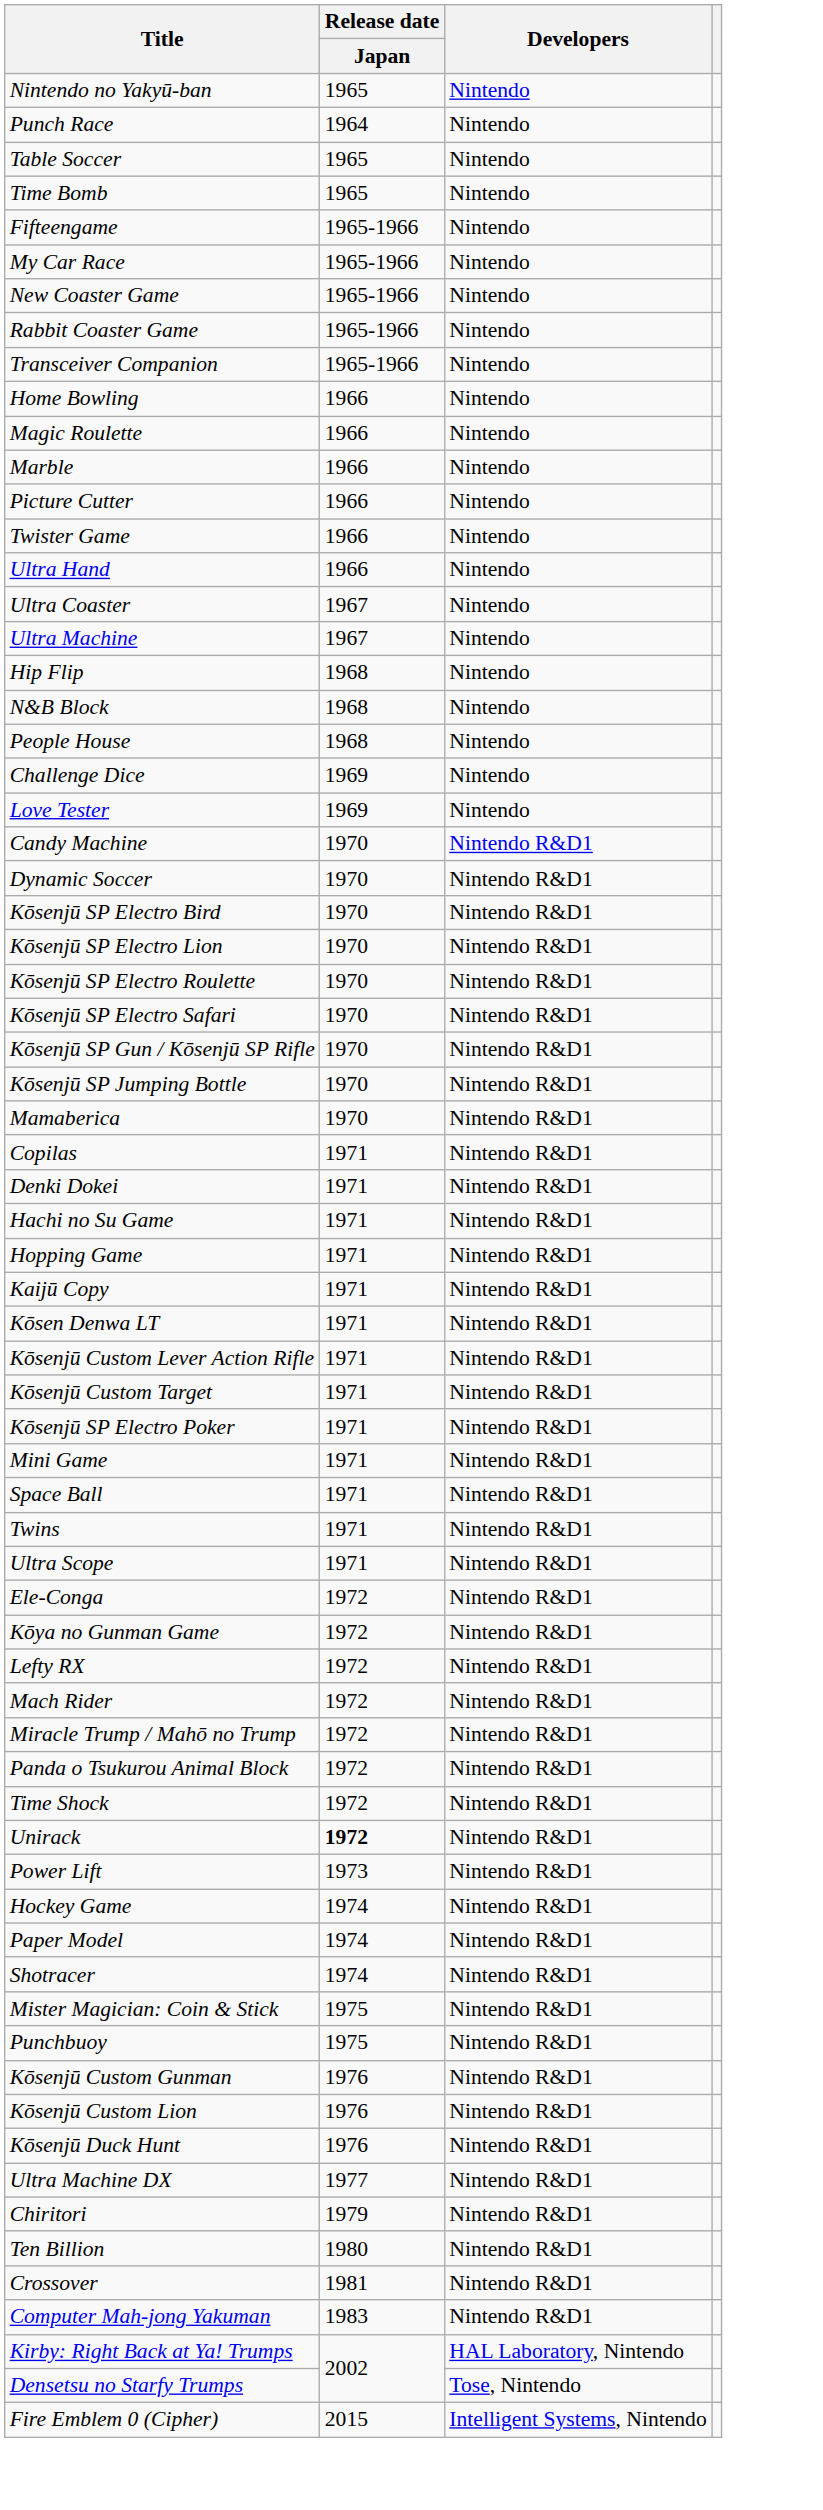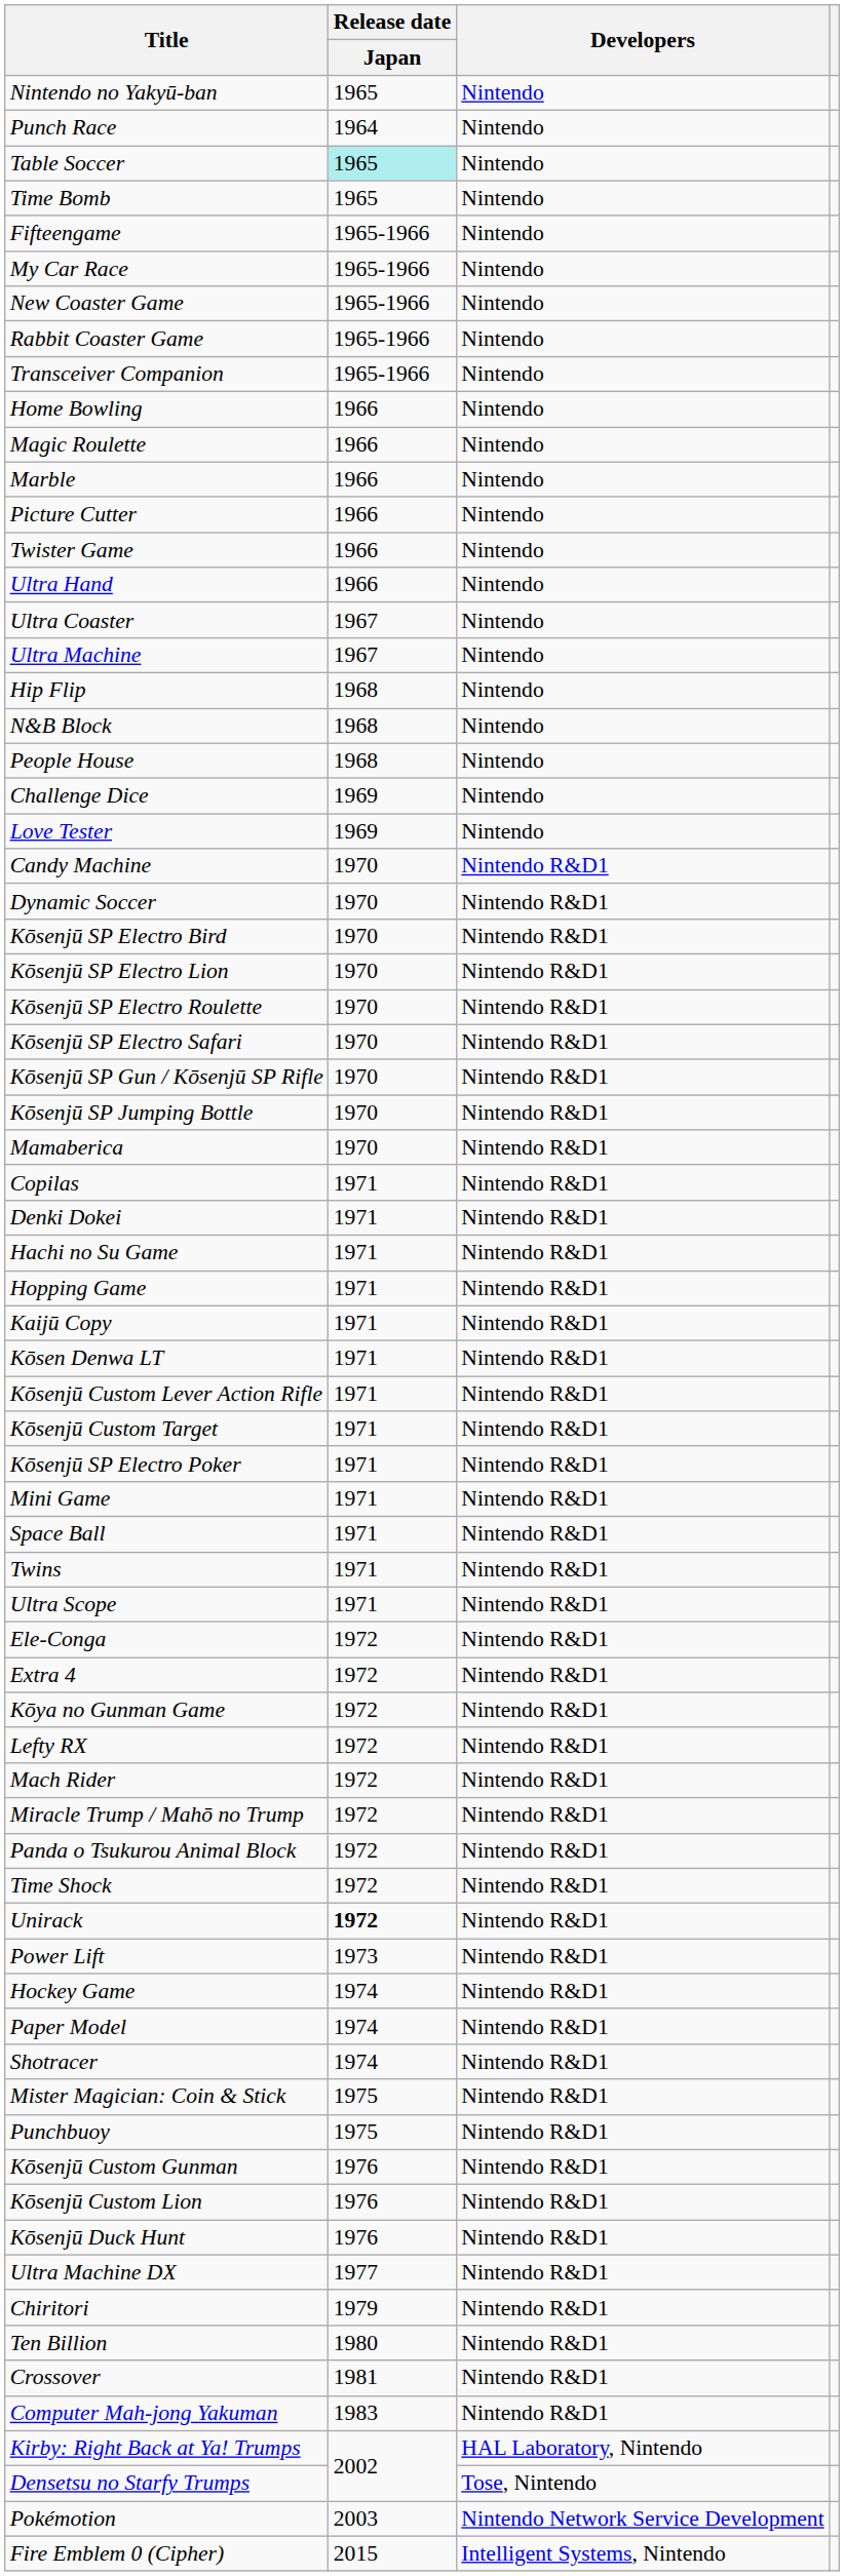 <table class="wikitable sortable plainrowheaders">
 <tr>
 <th rowspan="2" scope="col">Title</th>
 <th scope="col" data-sort-type="date">Release date</th>
 <th rowspan="2" scope="col">Developers</th>
 <th rowspan="2" scope="col" class="unsortable"></th>
 </tr>
 <tr>
 <th>Japan</th>
 </tr>
 <tr>
 <td><em>Nintendo no Yakyū-ban</em></td>
 <td>1965</td>
 <td><a href='#'>Nintendo</a></td>
 <td></td>
 </tr>
 <tr>
 <td><em>Punch Race</em></td>
 <td>1964</td>
 <td>Nintendo</td>
 <td></td>
 </tr>
 <tr>
 <td><em>Table Soccer</em></td>
-<td>1965</td>
+<td style="background: paleturquoise;">1965</td>
 <td>Nintendo</td>
 <td></td>
 </tr>
 <tr>
 <td><em>Time Bomb</em></td>
 <td>1965</td>
 <td>Nintendo</td>
 <td></td>
 </tr>
 <tr>
 <td><em>Fifteengame</em></td>
 <td>1965-1966</td>
 <td>Nintendo</td>
 <td></td>
 </tr>
 <tr>
 <td><em>My Car Race</em></td>
 <td>1965-1966</td>
 <td>Nintendo</td>
 <td></td>
 </tr>
 <tr>
 <td><em>New Coaster Game</em></td>
 <td>1965-1966</td>
 <td>Nintendo</td>
 <td></td>
 </tr>
 <tr>
 <td><em>Rabbit Coaster Game</em></td>
 <td>1965-1966</td>
 <td>Nintendo</td>
 <td></td>
 </tr>
 <tr>
 <td><em>Transceiver Companion</em></td>
 <td>1965-1966</td>
 <td>Nintendo</td>
 <td></td>
 </tr>
 <tr>
 <td><em>Home Bowling</em></td>
 <td>1966</td>
 <td>Nintendo</td>
 <td></td>
 </tr>
 <tr>
 <td><em>Magic Roulette</em></td>
 <td>1966</td>
 <td>Nintendo</td>
 <td></td>
 </tr>
 <tr>
 <td><em>Marble</em></td>
 <td>1966</td>
 <td>Nintendo</td>
 <td></td>
 </tr>
 <tr>
 <td><em>Picture Cutter</em></td>
 <td>1966</td>
 <td>Nintendo</td>
 <td></td>
 </tr>
 <tr>
 <td><em>Twister Game</em></td>
 <td>1966</td>
 <td>Nintendo</td>
 <td></td>
 </tr>
 <tr>
 <td><em><a href='#'>Ultra Hand</a></em></td>
 <td>1966</td>
 <td>Nintendo</td>
 <td></td>
 </tr>
 <tr>
 <td><em>Ultra Coaster</em></td>
 <td>1967</td>
 <td>Nintendo</td>
 <td></td>
 </tr>
 <tr>
 <td><em><a href='#'>Ultra Machine</a></em></td>
 <td>1967</td>
 <td>Nintendo</td>
 <td></td>
 </tr>
 <tr>
 <td><em>Hip Flip</em></td>
 <td>1968</td>
 <td>Nintendo</td>
 <td></td>
 </tr>
 <tr>
 <td><em>N&B Block</em></td>
 <td>1968</td>
 <td>Nintendo</td>
 <td></td>
 </tr>
 <tr>
 <td><em>People House</em></td>
 <td>1968</td>
 <td>Nintendo</td>
 <td></td>
 </tr>
 <tr>
 <td><em>Challenge Dice</em></td>
 <td>1969</td>
 <td>Nintendo</td>
 <td></td>
 </tr>
 <tr>
 <td><em><a href='#'>Love Tester</a></em></td>
 <td>1969</td>
 <td>Nintendo</td>
 <td></td>
 </tr>
 <tr>
 <td><em>Candy Machine</em></td>
 <td>1970</td>
 <td><a href='#'>Nintendo R&D1</a></td>
 <td></td>
 </tr>
 <tr>
 <td><em>Dynamic Soccer</em></td>
 <td>1970</td>
 <td>Nintendo R&D1</td>
 <td></td>
 </tr>
 <tr>
 <td><em>Kōsenjū SP Electro Bird</em></td>
 <td>1970</td>
 <td>Nintendo R&D1</td>
 <td></td>
 </tr>
 <tr>
 <td><em>Kōsenjū SP Electro Lion</em></td>
 <td>1970</td>
 <td>Nintendo R&D1</td>
 <td></td>
 </tr>
 <tr>
 <td><em>Kōsenjū SP Electro Roulette</em></td>
 <td>1970</td>
 <td>Nintendo R&D1</td>
 <td></td>
 </tr>
 <tr>
 <td><em>Kōsenjū SP Electro Safari</em></td>
 <td>1970</td>
 <td>Nintendo R&D1</td>
 <td></td>
 </tr>
 <tr>
 <td><em>Kōsenjū SP Gun / Kōsenjū SP Rifle</em></td>
 <td>1970</td>
 <td>Nintendo R&D1</td>
 <td></td>
 </tr>
 <tr>
 <td><em>Kōsenjū SP Jumping Bottle</em></td>
 <td>1970</td>
 <td>Nintendo R&D1</td>
 <td></td>
 </tr>
 <tr>
 <td><em>Mamaberica</em></td>
 <td>1970</td>
 <td>Nintendo R&D1</td>
 <td></td>
 </tr>
 <tr>
 <td><em>Copilas</em></td>
 <td>1971</td>
 <td>Nintendo R&D1</td>
 <td></td>
 </tr>
 <tr>
 <td><em>Denki Dokei</em></td>
 <td>1971</td>
 <td>Nintendo R&D1</td>
 <td></td>
 </tr>
 <tr>
 <td><em>Hachi no Su Game</em></td>
 <td>1971</td>
 <td>Nintendo R&D1</td>
 <td></td>
 </tr>
 <tr>
 <td><em>Hopping Game</em></td>
 <td>1971</td>
 <td>Nintendo R&D1</td>
 <td></td>
 </tr>
 <tr>
 <td><em>Kaijū Copy</em></td>
 <td>1971</td>
 <td>Nintendo R&D1</td>
 <td></td>
 </tr>
 <tr>
 <td><em>Kōsen Denwa LT</em></td>
 <td>1971</td>
 <td>Nintendo R&D1</td>
 <td></td>
 </tr>
 <tr>
 <td><em>Kōsenjū Custom Lever Action Rifle</em></td>
 <td>1971</td>
 <td>Nintendo R&D1</td>
 <td></td>
 </tr>
 <tr>
 <td><em>Kōsenjū Custom Target</em></td>
 <td>1971</td>
 <td>Nintendo R&D1</td>
 <td></td>
 </tr>
 <tr>
 <td><em>Kōsenjū SP Electro Poker</em></td>
 <td>1971</td>
 <td>Nintendo R&D1</td>
 <td></td>
 </tr>
 <tr>
 <td><em>Mini Game</em></td>
 <td>1971</td>
 <td>Nintendo R&D1</td>
 <td></td>
 </tr>
 <tr>
 <td><em>Space Ball</em></td>
 <td>1971</td>
 <td>Nintendo R&D1</td>
 <td></td>
 </tr>
 <tr>
 <td><em>Twins</em></td>
 <td>1971</td>
 <td>Nintendo R&D1</td>
 <td></td>
 </tr>
 <tr>
 <td><em>Ultra Scope</em></td>
 <td>1971</td>
 <td>Nintendo R&D1</td>
 <td></td>
 </tr>
 <tr>
 <td><em>Ele-Conga</em></td>
 <td>1972</td>
 <td>Nintendo R&D1</td>
 <td></td>
 </tr>
 <tr>
+<td><em>Extra 4</em></td>
+<td>1972</td>
+<td>Nintendo R&D1</td>
+<td></td>
+</tr>
+<tr>
 <td><em>Kōya no Gunman Game</em></td>
 <td>1972</td>
 <td>Nintendo R&D1</td>
 <td></td>
 </tr>
 <tr>
 <td><em>Lefty RX</em></td>
 <td>1972</td>
 <td>Nintendo R&D1</td>
 <td></td>
 </tr>
 <tr>
 <td><em>Mach Rider</em></td>
 <td>1972</td>
 <td>Nintendo R&D1</td>
 <td></td>
 </tr>
 <tr>
 <td><em>Miracle Trump / Mahō no Trump</em></td>
 <td>1972</td>
 <td>Nintendo R&D1</td>
 <td></td>
 </tr>
 <tr>
 <td><em>Panda o Tsukurou Animal Block</em></td>
 <td>1972</td>
 <td>Nintendo R&D1</td>
 <td></td>
 </tr>
 <tr>
 <td><em>Time Shock</em></td>
 <td>1972</td>
 <td>Nintendo R&D1</td>
 <td></td>
 </tr>
 <tr>
 <td><em>Unirack</em></td>
 <td><strong>1972</strong></td>
 <td>Nintendo R&D1</td>
 <td></td>
 </tr>
 <tr>
 <td><em>Power Lift</em></td>
 <td>1973</td>
 <td>Nintendo R&D1</td>
 <td></td>
 </tr>
 <tr>
 <td><em>Hockey Game</em></td>
 <td>1974</td>
 <td>Nintendo R&D1</td>
 <td></td>
 </tr>
 <tr>
 <td><em>Paper Model</em></td>
 <td>1974</td>
 <td>Nintendo R&D1</td>
 <td></td>
 </tr>
 <tr>
 <td><em>Shotracer</em></td>
 <td>1974</td>
 <td>Nintendo R&D1</td>
 <td></td>
 </tr>
 <tr>
 <td><em>Mister Magician: Coin & Stick</em></td>
 <td>1975</td>
 <td>Nintendo R&D1</td>
 <td></td>
 </tr>
 <tr>
 <td><em>Punchbuoy</em></td>
 <td>1975</td>
 <td>Nintendo R&D1</td>
 <td></td>
 </tr>
 <tr>
 <td><em>Kōsenjū Custom Gunman</em></td>
 <td>1976</td>
 <td>Nintendo R&D1</td>
 <td></td>
 </tr>
 <tr>
 <td><em>Kōsenjū Custom Lion</em></td>
 <td>1976</td>
 <td>Nintendo R&D1</td>
 <td></td>
 </tr>
 <tr>
 <td><em>Kōsenjū Duck Hunt</em></td>
 <td>1976</td>
 <td>Nintendo R&D1</td>
 <td></td>
 </tr>
 <tr>
 <td><em>Ultra Machine DX</em></td>
 <td>1977</td>
 <td>Nintendo R&D1</td>
 <td></td>
 </tr>
 <tr>
 <td><em>Chiritori</em></td>
 <td>1979</td>
 <td>Nintendo R&D1</td>
 <td></td>
 </tr>
 <tr>
 <td><em>Ten Billion</em></td>
 <td>1980</td>
 <td>Nintendo R&D1</td>
 <td></td>
 </tr>
 <tr>
 <td><em>Crossover</em></td>
 <td>1981</td>
 <td>Nintendo R&D1</td>
 <td></td>
 </tr>
 <tr>
 <td><em><a href='#'>Computer Mah-jong Yakuman</a></em></td>
 <td>1983</td>
 <td>Nintendo R&D1</td>
 <td></td>
 </tr>
 <tr>
 <td><em><a href='#'>Kirby: Right Back at Ya! Trumps</a></em></td>
 <td rowspan="2">2002</td>
 <td><a href='#'>HAL Laboratory</a>, Nintendo</td>
 <td></td>
 </tr>
 <tr>
 <td><em><a href='#'>Densetsu no Starfy Trumps</a></em></td>
 <td><a href='#'>Tose</a>, Nintendo</td>
 <td></td>
 </tr>
 <tr>
+<td><em>Pokémotion</em></td>
+<td>2003</td>
+<td><a href='#'>Nintendo Network Service Development</a></td>
+<td></td>
+</tr>
+<tr>
 <td><em>Fire Emblem 0 (Cipher)</em></td>
 <td>2015</td>
 <td><a href='#'>Intelligent Systems</a>, Nintendo</td>
 <td></td>
 </tr>
 </table>
